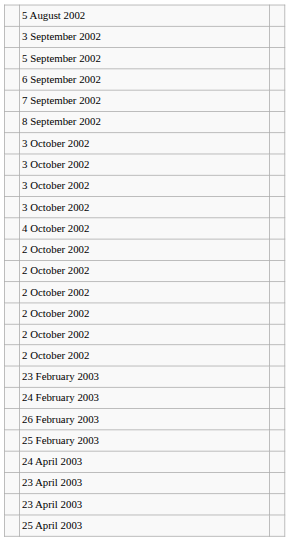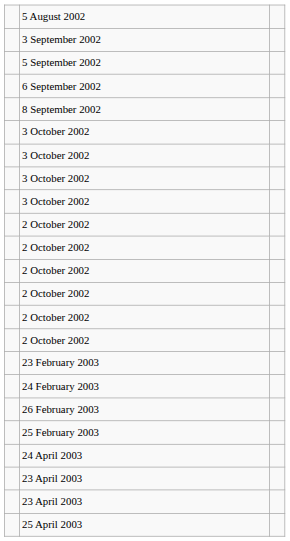 <table class="wikitable" style="font-size: 89%; float: left; width: 26em; margin-right: 1em; height: 700px">
 <tr>
 <td></td>
 <td>5 August 2002</td>
 <td></td>
 </tr>
 <tr>
 <td></td>
 <td>3 September 2002</td>
 <td></td>
 </tr>
 <tr>
 <td></td>
 <td>5 September 2002</td>
 <td></td>
 </tr>
 <tr>
 <td></td>
 <td>6 September 2002</td>
-<td></td>
-</tr>
-<tr>
-<td></td>
-<td>7 September 2002</td>
 <td></td>
 </tr>
 <tr>
 <td></td>
 <td>8 September 2002</td>
 <td></td>
 </tr>
 <tr>
 <td></td>
 <td>3 October 2002</td>
 <td></td>
 </tr>
 <tr>
 <td></td>
 <td>3 October 2002</td>
 <td></td>
 </tr>
 <tr>
 <td></td>
 <td>3 October 2002</td>
 <td></td>
 </tr>
 <tr>
 <td></td>
 <td>3 October 2002</td>
-<td></td>
-</tr>
-<tr>
-<td></td>
-<td>4 October 2002</td>
 <td></td>
 </tr>
 <tr>
 <td></td>
 <td>2 October 2002</td>
 <td></td>
 </tr>
 <tr>
 <td></td>
 <td>2 October 2002</td>
 <td></td>
 </tr>
 <tr>
 <td></td>
 <td>2 October 2002</td>
 <td></td>
 </tr>
 <tr>
 <td></td>
 <td>2 October 2002</td>
 <td></td>
 </tr>
 <tr>
 <td></td>
 <td>2 October 2002</td>
 <td></td>
 </tr>
 <tr>
 <td></td>
 <td>2 October 2002</td>
 <td></td>
 </tr>
 <tr>
 <td></td>
 <td>23 February 2003</td>
 <td></td>
 </tr>
 <tr>
 <td></td>
 <td>24 February 2003</td>
 <td></td>
 </tr>
 <tr>
 <td></td>
 <td>26 February 2003</td>
 <td></td>
 </tr>
 <tr>
 <td></td>
 <td>25 February 2003</td>
 <td></td>
 </tr>
 <tr>
 <td></td>
 <td>24 April 2003</td>
 <td></td>
 </tr>
 <tr>
 <td></td>
 <td>23 April 2003</td>
 <td></td>
 </tr>
 <tr>
 <td></td>
 <td>23 April 2003</td>
 <td></td>
 </tr>
 <tr>
 <td></td>
 <td>25 April 2003</td>
 <td></td>
 </tr>
 </table>
